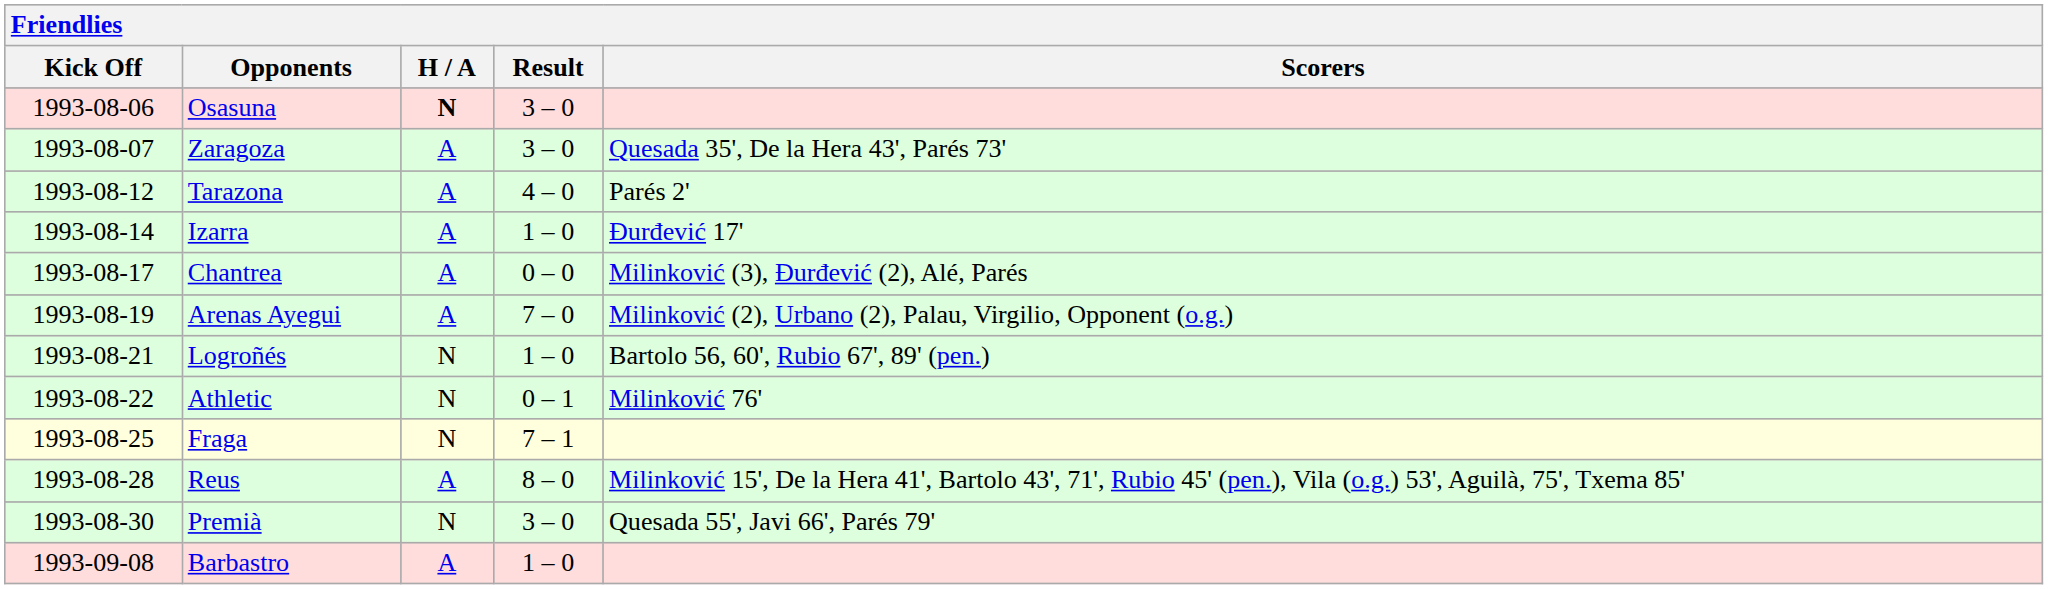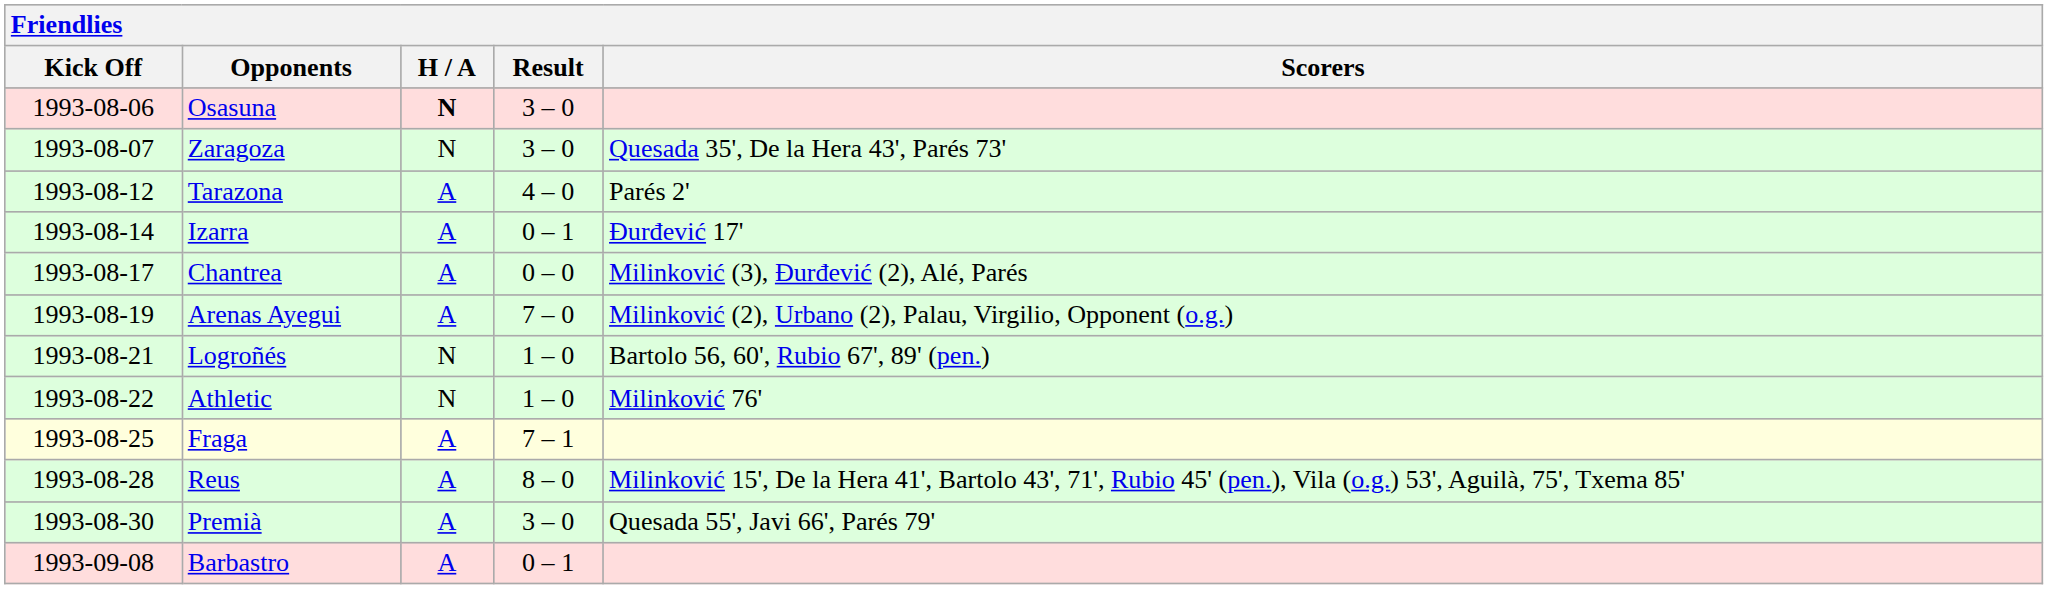 <table class="wikitable collapsible collapsed" style="width:99%;">
 <tr>
 <th colspan="8" style="text-align:left;"><a href='#'>Friendlies</a></th>
 </tr>
 <tr>
 <th>Kick Off</th>
 <th>Opponents</th>
 <th>H / A</th>
 <th>Result</th>
 <th>Scorers</th>
 </tr>
 <tr bgcolor="#ffdddd">
 <td align=center>1993-08-06</td>
 <td> <a href='#'>Osasuna</a></td>
 <td align=center><strong>N</strong></td>
 <td align=center>3 – 0</td>
 <td></td>
 </tr>
 <tr bgcolor="#ddffdd">
 <td align=center>1993-08-07</td>
 <td> <a href='#'>Zaragoza</a></td>
-<td align=center><a href='#'>A</a></td>
+<td align=center>N</td>
 <td align=center>3 – 0</td>
 <td><a href='#'>Quesada</a> 35', De la Hera 43', Parés 73'</td>
 </tr>
 <tr bgcolor="#ddffdd">
 <td align=center>1993-08-12</td>
 <td> <a href='#'>Tarazona</a></td>
 <td align=center><a href='#'>A</a></td>
 <td align=center>4 – 0</td>
 <td>Parés 2'</td>
 </tr>
 <tr bgcolor="#ddffdd">
 <td align=center>1993-08-14</td>
 <td> <a href='#'>Izarra</a></td>
 <td align=center><a href='#'>A</a></td>
-<td align=center>1 – 0</td>
+<td align=center>0 – 1</td>
 <td><a href='#'>Đurđević</a> 17'</td>
 </tr>
 <tr bgcolor="#ddffdd">
 <td align=center>1993-08-17</td>
 <td> <a href='#'>Chantrea</a></td>
 <td align=center><a href='#'>A</a></td>
 <td align=center>0 – 0</td>
 <td><a href='#'>Milinković</a> (3), <a href='#'>Đurđević</a> (2), Alé, Parés</td>
 </tr>
 <tr bgcolor="#ddffdd">
 <td align=center>1993-08-19</td>
 <td> <a href='#'>Arenas Ayegui</a></td>
 <td align=center><a href='#'>A</a></td>
 <td align=center>7 – 0</td>
 <td><a href='#'>Milinković</a> (2), <a href='#'>Urbano</a> (2), Palau, Virgilio, Opponent (<a href='#'>o.g.</a>)</td>
 </tr>
 <tr bgcolor="#ddffdd">
 <td align=center>1993-08-21</td>
 <td> <a href='#'>Logroñés</a></td>
 <td align=center>N</td>
 <td align=center>1 – 0</td>
 <td>Bartolo 56, 60',  <a href='#'>Rubio</a> 67', 89' (<a href='#'>pen.</a>)</td>
 </tr>
 <tr bgcolor="#ddffdd">
 <td align=center>1993-08-22</td>
 <td> <a href='#'>Athletic</a></td>
 <td align=center>N</td>
-<td align=center>0 – 1</td>
+<td align=center>1 – 0</td>
 <td><a href='#'>Milinković</a> 76'</td>
 </tr>
 <tr bgcolor="#ffffdd">
 <td align=center>1993-08-25</td>
 <td> <a href='#'>Fraga</a></td>
-<td align=center>N</td>
+<td align=center><a href='#'>A</a></td>
 <td align=center>7 – 1</td>
 <td></td>
 </tr>
 <tr bgcolor="#ddffdd">
 <td align=center>1993-08-28</td>
 <td> <a href='#'>Reus</a></td>
 <td align=center><a href='#'>A</a></td>
 <td align=center>8 – 0</td>
 <td><a href='#'>Milinković</a> 15', De la Hera 41', Bartolo 43', 71',  <a href='#'>Rubio</a> 45' (<a href='#'>pen.</a>), Vila (<a href='#'>o.g.</a>) 53', Aguilà, 75', Txema 85'</td>
 </tr>
 <tr bgcolor="#ddffdd">
 <td align=center>1993-08-30</td>
 <td> <a href='#'>Premià</a></td>
-<td align=center>N</td>
+<td align=center><a href='#'>A</a></td>
 <td align=center>3 – 0</td>
 <td>Quesada 55', Javi 66', Parés 79'</td>
 </tr>
 <tr bgcolor="#ffdddd">
 <td align=center>1993-09-08</td>
 <td> <a href='#'>Barbastro</a></td>
 <td align=center><a href='#'>A</a></td>
-<td align=center>1 – 0</td>
+<td align=center>0 – 1</td>
 <td></td>
 </tr>
 </table>
